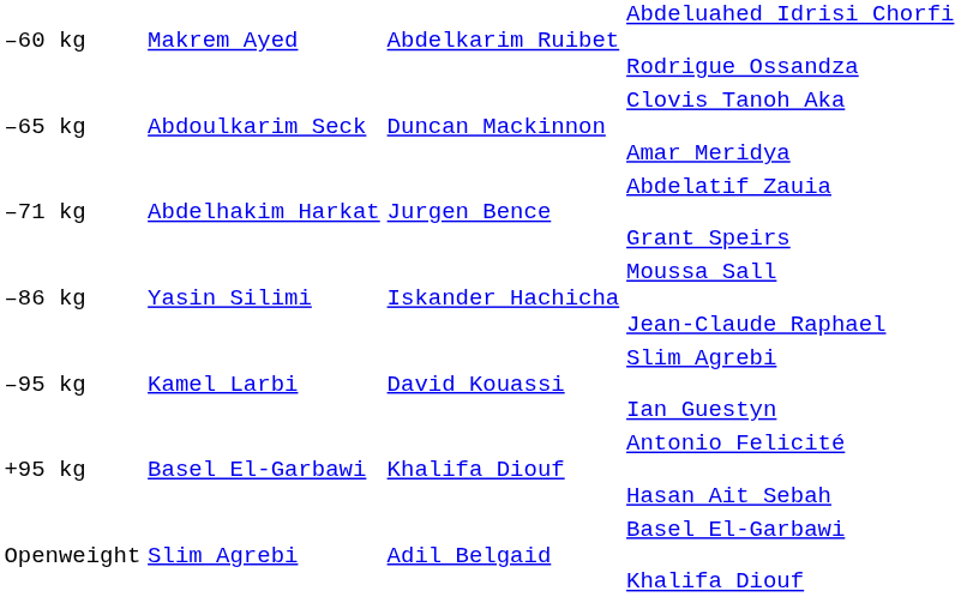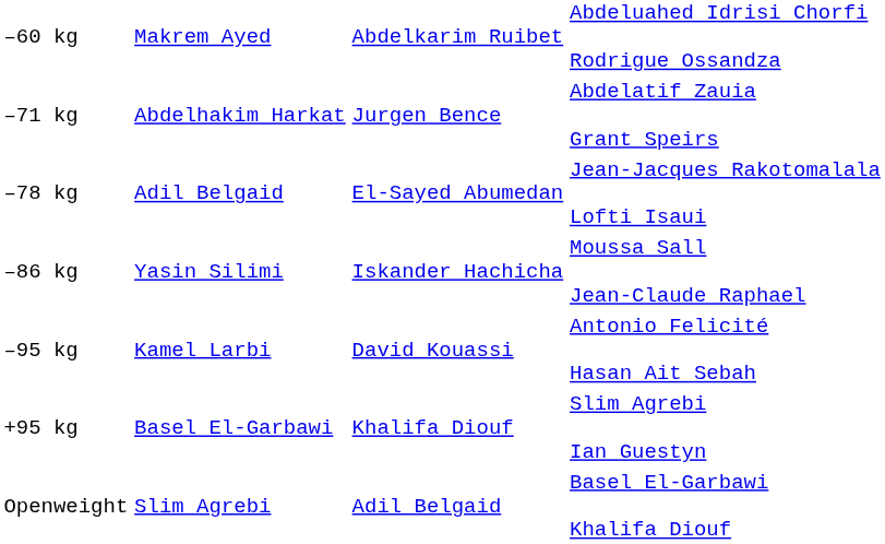 <table>
 <tr>
 <td>–60 kg</td>
 <td><a href='#'>Makrem Ayed</a> <br></td>
 <td><a href='#'>Abdelkarim Ruibet</a> <br></td>
 <td><a href='#'>Abdeluahed Idrisi Chorfi</a> <br><br> <a href='#'>Rodrigue Ossandza</a> <br></td>
 </tr>
 <tr>
-<td>–65 kg</td>
-<td><a href='#'>Abdoulkarim Seck</a> <br></td>
-<td><a href='#'>Duncan Mackinnon</a> <br></td>
-<td><a href='#'>Clovis Tanoh Aka</a> <br><br> <a href='#'>Amar Meridya</a> <br></td>
-</tr>
-<tr>
 <td>–71 kg</td>
 <td><a href='#'>Abdelhakim Harkat</a> <br></td>
 <td><a href='#'>Jurgen Bence</a> <br></td>
 <td><a href='#'>Abdelatif Zauia</a> <br><br> <a href='#'>Grant Speirs</a> <br></td>
+</tr>
+<tr>
+<td>–78 kg</td>
+<td><a href='#'>Adil Belgaid</a> <br></td>
+<td><a href='#'>El-Sayed Abumedan</a> <br></td>
+<td><a href='#'>Jean-Jacques Rakotomalala</a> <br><br> <a href='#'>Lofti Isaui</a> <br></td>
 </tr>
 <tr>
 <td>–86 kg</td>
 <td><a href='#'>Yasin Silimi</a> <br></td>
 <td><a href='#'>Iskander Hachicha</a> <br></td>
 <td><a href='#'>Moussa Sall</a> <br><br> <a href='#'>Jean-Claude Raphael</a> <br></td>
 </tr>
 <tr>
 <td>–95 kg</td>
 <td><a href='#'>Kamel Larbi</a> <br></td>
 <td><a href='#'>David Kouassi</a> <br></td>
-<td><a href='#'>Slim Agrebi</a> <br><br> <a href='#'>Ian Guestyn</a> <br></td>
+<td><a href='#'>Antonio Felicité</a> <br><br> <a href='#'>Hasan Ait Sebah</a> <br></td>
 </tr>
 <tr>
 <td>+95 kg</td>
 <td><a href='#'>Basel El-Garbawi</a> <br></td>
 <td><a href='#'>Khalifa Diouf</a> <br></td>
-<td><a href='#'>Antonio Felicité</a> <br><br> <a href='#'>Hasan Ait Sebah</a> <br></td>
+<td><a href='#'>Slim Agrebi</a> <br><br> <a href='#'>Ian Guestyn</a> <br></td>
 </tr>
 <tr>
 <td>Openweight</td>
 <td><a href='#'>Slim Agrebi</a> <br></td>
 <td><a href='#'>Adil Belgaid</a> <br></td>
 <td><a href='#'>Basel El-Garbawi</a> <br><br> <a href='#'>Khalifa Diouf</a> <br></td>
 </tr>
 </table>
